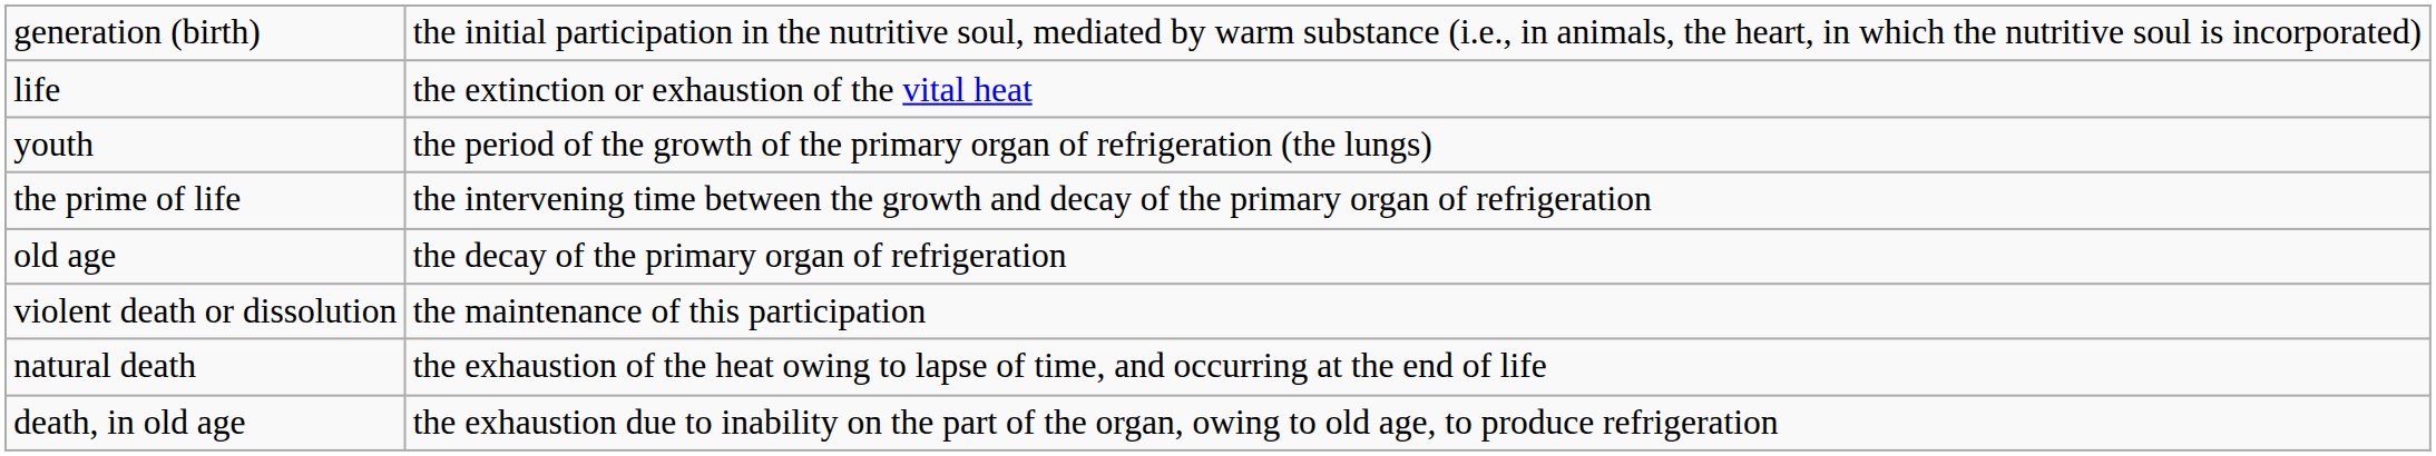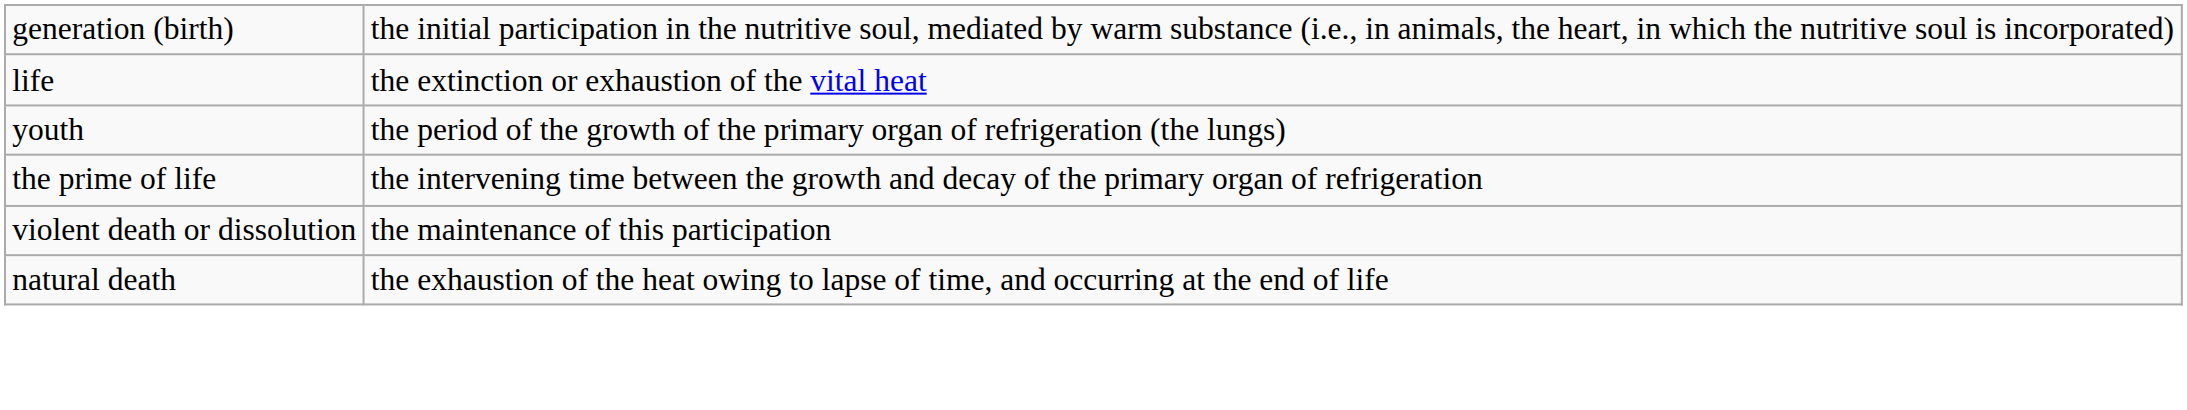 <table class="wikitable">
 <tr>
 <td>generation (birth)</td>
 <td>the initial participation in the nutritive soul, mediated by warm substance (i.e., in animals, the heart, in which the nutritive soul is incorporated)</td>
 </tr>
 <tr>
 <td>life</td>
 <td>the extinction or exhaustion of the <a href='#'>vital heat</a></td>
 </tr>
 <tr>
 <td>youth</td>
 <td>the period of the growth of the primary organ of refrigeration (the lungs)</td>
 </tr>
 <tr>
 <td>the prime of life</td>
 <td>the intervening time between the growth and decay of the primary organ of refrigeration</td>
 </tr>
 <tr>
-<td>old age</td>
-<td>the decay of the primary organ of refrigeration</td>
-</tr>
-<tr>
 <td>violent death or dissolution</td>
 <td>the maintenance of this participation</td>
 </tr>
 <tr>
 <td>natural death</td>
 <td>the exhaustion of the heat owing to lapse of time, and occurring at the end of life</td>
 </tr>
-<tr>
-<td>death, in old age</td>
-<td>the exhaustion due to inability on the part of the organ, owing to old age, to produce refrigeration</td>
-</tr>
 </table>
